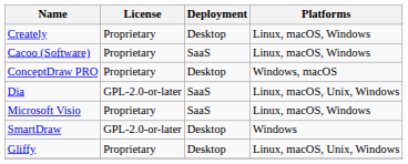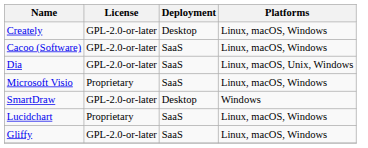 <table class="wikitable sortable" style="font-size:90%;">
 <tr>
 <th>Name</th>
 <th>License</th>
 <th>Deployment</th>
 <th>Platforms</th>
 </tr>
 <tr>
 <td><a href='#'>Creately</a></td>
-<td>Proprietary</td>
+<td>GPL-2.0-or-later</td>
 <td>Desktop</td>
 <td>Linux, macOS, Windows</td>
 </tr>
 <tr>
 <td><a href='#'>Cacoo (Software)</a></td>
-<td>Proprietary</td>
+<td>GPL-2.0-or-later</td>
 <td>SaaS</td>
 <td>Linux, macOS, Windows</td>
-</tr>
-<tr>
-<td><a href='#'>ConceptDraw PRO</a></td>
-<td>Proprietary</td>
-<td>Desktop</td>
-<td>Windows, macOS</td>
 </tr>
 <tr>
 <td><a href='#'>Dia</a></td>
 <td>GPL-2.0-or-later</td>
 <td>SaaS</td>
 <td>Linux, macOS, Unix, Windows</td>
 </tr>
 <tr>
 <td><a href='#'>Microsoft Visio</a></td>
 <td>Proprietary</td>
 <td>SaaS</td>
 <td>Linux, macOS, Windows</td>
 </tr>
 <tr>
 <td><a href='#'>SmartDraw</a></td>
 <td>GPL-2.0-or-later</td>
 <td>Desktop</td>
 <td>Windows</td>
 </tr>
 <tr>
+<td><a href='#'>Lucidchart</a></td>
+<td>Proprietary</td>
+<td>SaaS</td>
+<td>Linux, macOS, Windows</td>
+</tr>
+<tr>
 <td><a href='#'>Gliffy</a></td>
-<td>Proprietary</td>
-<td>Desktop</td>
-<td>Linux, macOS, Unix, Windows</td>
+<td>GPL-2.0-or-later</td>
+<td>SaaS</td>
+<td>Linux, macOS, Windows</td>
 </tr>
 <tr>
 </tr>
 </table>
